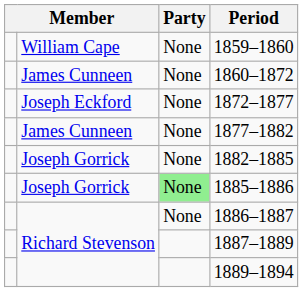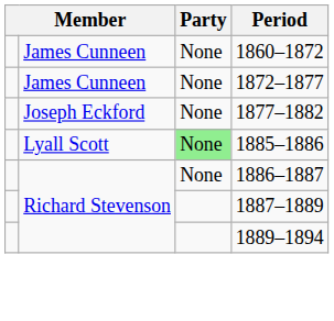 <table class="wikitable">
 <tr>
 <th colspan="2">Member</th>
 <th>Party</th>
 <th>Period</th>
-</tr>
-<tr>
-<td> </td>
-<td><a href='#'>William Cape</a></td>
-<td>None</td>
-<td>1859–1860</td>
 </tr>
 <tr>
 <td> </td>
 <td><a href='#'>James Cunneen</a></td>
 <td>None</td>
 <td>1860–1872</td>
 </tr>
 <tr>
 <td> </td>
-<td><a href='#'>Joseph Eckford</a></td>
+<td><a href='#'>James Cunneen</a></td>
 <td>None</td>
 <td>1872–1877</td>
 </tr>
 <tr>
 <td> </td>
-<td><a href='#'>James Cunneen</a></td>
+<td><a href='#'>Joseph Eckford</a></td>
 <td>None</td>
 <td>1877–1882</td>
 </tr>
 <tr>
 <td> </td>
-<td><a href='#'>Joseph Gorrick</a></td>
-<td>None</td>
-<td>1882–1885</td>
-</tr>
-<tr>
-<td> </td>
-<td><a href='#'>Joseph Gorrick</a></td>
+<td><a href='#'>Lyall Scott</a></td>
 <td style="background: lightgreen;">None</td>
 <td>1885–1886</td>
 </tr>
 <tr>
 <td> </td>
 <td rowspan="3"><a href='#'>Richard Stevenson</a></td>
 <td>None</td>
 <td>1886–1887</td>
 </tr>
 <tr>
 <td> </td>
 <td></td>
 <td>1887–1889</td>
 </tr>
 <tr>
 <td> </td>
 <td></td>
 <td>1889–1894</td>
 </tr>
 </table>
